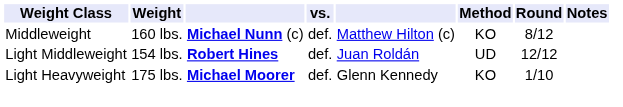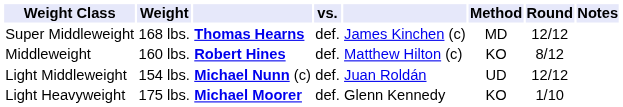 <table class="toccolours" style="font-size: 85%;">
 <tr>
 <th style="background:#e6e8fa; color:#000; text-align:center;">Weight Class</th>
 <th style="background:#e6e8fa; color:#000; text-align:center;">Weight</th>
 <th style="background:#e6e8fa; color:#000; text-align:center;"></th>
 <th style="background:#e6e8fa; color:#000; text-align:center;">vs.</th>
 <th style="background:#e6e8fa; color:#000; text-align:center;"></th>
 <th style="background:#e6e8fa; color:#000; text-align:center;">Method</th>
 <th style="background:#e6e8fa; color:#000; text-align:center;">Round</th>
 <th style="background:#e6e8fa; color:#000; text-align:center;">Notes</th>
 </tr>
 <tr>
+<td>Super Middleweight</td>
+<td>168 lbs.</td>
+<td><strong><a href='#'>Thomas Hearns</a></strong></td>
+<td>def.</td>
+<td><a href='#'>James Kinchen</a> (c)</td>
+<td align=center>MD</td>
+<td align=center>12/12</td>
+<td></td>
+</tr>
+<tr>
 <td>Middleweight</td>
 <td>160 lbs.</td>
-<td><strong><a href='#'>Michael Nunn</a></strong> (c)</td>
+<td><strong><a href='#'>Robert Hines</a></strong></td>
 <td>def.</td>
 <td><a href='#'>Matthew Hilton</a> (c)</td>
 <td align=center>KO</td>
 <td align=center>8/12</td>
 <td></td>
 </tr>
 <tr>
 <td>Light Middleweight</td>
 <td>154 lbs.</td>
-<td><strong><a href='#'>Robert Hines</a></strong></td>
+<td><strong><a href='#'>Michael Nunn</a></strong> (c)</td>
 <td>def.</td>
 <td><a href='#'>Juan Roldán</a></td>
 <td align=center>UD</td>
 <td align=center>12/12</td>
 <td></td>
 </tr>
 <tr>
 <td>Light Heavyweight</td>
 <td>175 lbs.</td>
 <td><strong><a href='#'>Michael Moorer</a></strong></td>
 <td>def.</td>
 <td>Glenn Kennedy</td>
 <td align=center>KO</td>
 <td align=center>1/10</td>
 </tr>
 </table>
